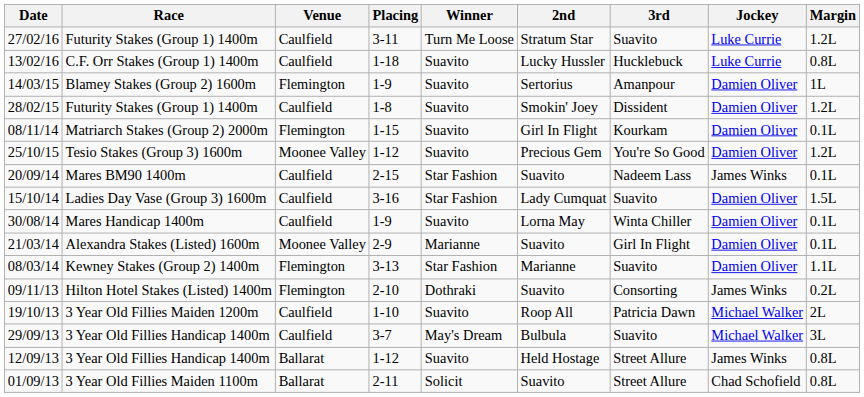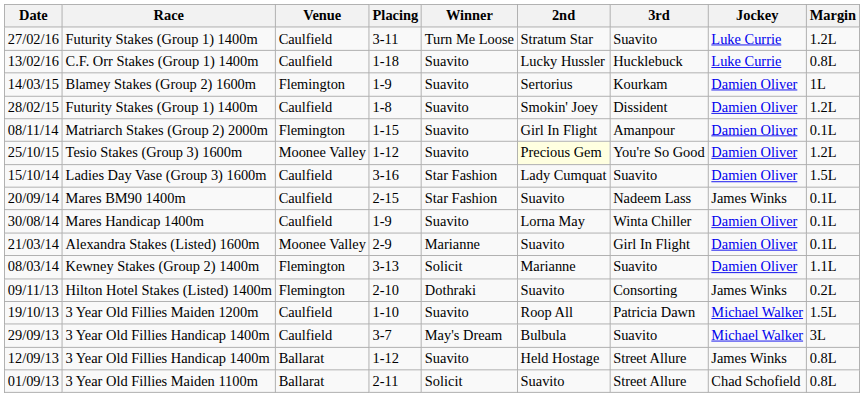 <table class="wikitable">
 <tr>
 <th>Date</th>
 <th>Race</th>
 <th>Venue</th>
 <th>Placing</th>
 <th>Winner</th>
 <th>2nd</th>
 <th>3rd</th>
 <th>Jockey</th>
 <th>Margin</th>
 </tr>
 <tr>
 <td>27/02/16</td>
 <td>Futurity Stakes (Group 1) 1400m</td>
 <td>Caulfield</td>
 <td>3-11</td>
 <td>Turn Me Loose</td>
 <td>Stratum Star</td>
 <td>Suavito</td>
 <td><a href='#'>Luke Currie</a></td>
 <td>1.2L</td>
 </tr>
 <tr>
 <td>13/02/16</td>
 <td>C.F. Orr Stakes (Group 1) 1400m</td>
 <td>Caulfield</td>
 <td>1-18</td>
 <td>Suavito</td>
 <td>Lucky Hussler</td>
 <td>Hucklebuck</td>
 <td><a href='#'>Luke Currie</a></td>
 <td>0.8L</td>
 </tr>
 <tr>
 <td>14/03/15</td>
 <td>Blamey Stakes (Group 2) 1600m</td>
 <td>Flemington</td>
 <td>1-9</td>
 <td>Suavito</td>
 <td>Sertorius</td>
-<td>Amanpour</td>
+<td>Kourkam</td>
 <td><a href='#'>Damien Oliver</a></td>
 <td>1L</td>
 </tr>
 <tr>
 <td>28/02/15</td>
 <td>Futurity Stakes (Group 1) 1400m</td>
 <td>Caulfield</td>
 <td>1-8</td>
 <td>Suavito</td>
 <td>Smokin' Joey</td>
 <td>Dissident</td>
 <td><a href='#'>Damien Oliver</a></td>
 <td>1.2L</td>
 </tr>
 <tr>
 <td>08/11/14</td>
 <td>Matriarch Stakes (Group 2) 2000m</td>
 <td>Flemington</td>
 <td>1-15</td>
 <td>Suavito</td>
 <td>Girl In Flight</td>
-<td>Kourkam</td>
+<td>Amanpour</td>
 <td><a href='#'>Damien Oliver</a></td>
 <td>0.1L</td>
 </tr>
 <tr>
 <td>25/10/15</td>
 <td>Tesio Stakes (Group 3) 1600m</td>
 <td>Moonee Valley</td>
 <td>1-12</td>
 <td>Suavito</td>
-<td>Precious Gem</td>
+<td style="background: lightyellow;">Precious Gem</td>
 <td>You're So Good</td>
 <td><a href='#'>Damien Oliver</a></td>
 <td>1.2L</td>
+</tr>
+<tr>
+<td>15/10/14</td>
+<td>Ladies Day Vase (Group 3) 1600m</td>
+<td>Caulfield</td>
+<td>3-16</td>
+<td>Star Fashion</td>
+<td>Lady Cumquat</td>
+<td>Suavito</td>
+<td><a href='#'>Damien Oliver</a></td>
+<td>1.5L</td>
 </tr>
 <tr>
 <td>20/09/14</td>
 <td>Mares BM90 1400m</td>
 <td>Caulfield</td>
 <td>2-15</td>
 <td>Star Fashion</td>
 <td>Suavito</td>
 <td>Nadeem Lass</td>
 <td>James Winks</td>
 <td>0.1L</td>
-</tr>
-<tr>
-<td>15/10/14</td>
-<td>Ladies Day Vase (Group 3) 1600m</td>
-<td>Caulfield</td>
-<td>3-16</td>
-<td>Star Fashion</td>
-<td>Lady Cumquat</td>
-<td>Suavito</td>
-<td><a href='#'>Damien Oliver</a></td>
-<td>1.5L</td>
 </tr>
 <tr>
 <td>30/08/14</td>
 <td>Mares Handicap 1400m</td>
 <td>Caulfield</td>
 <td>1-9</td>
 <td>Suavito</td>
 <td>Lorna May</td>
 <td>Winta Chiller</td>
 <td><a href='#'>Damien Oliver</a></td>
 <td>0.1L</td>
 </tr>
 <tr>
 <td>21/03/14</td>
 <td>Alexandra Stakes (Listed) 1600m</td>
 <td>Moonee Valley</td>
 <td>2-9</td>
 <td>Marianne</td>
 <td>Suavito</td>
 <td>Girl In Flight</td>
 <td><a href='#'>Damien Oliver</a></td>
 <td>0.1L</td>
 </tr>
 <tr>
 <td>08/03/14</td>
 <td>Kewney Stakes (Group 2) 1400m</td>
 <td>Flemington</td>
 <td>3-13</td>
-<td>Star Fashion</td>
+<td>Solicit</td>
 <td>Marianne</td>
 <td>Suavito</td>
 <td><a href='#'>Damien Oliver</a></td>
 <td>1.1L</td>
 </tr>
 <tr>
 <td>09/11/13</td>
 <td>Hilton Hotel Stakes (Listed) 1400m</td>
 <td>Flemington</td>
 <td>2-10</td>
 <td>Dothraki</td>
 <td>Suavito</td>
 <td>Consorting</td>
 <td>James Winks</td>
 <td>0.2L</td>
 </tr>
 <tr>
 <td>19/10/13</td>
 <td>3 Year Old Fillies Maiden 1200m</td>
 <td>Caulfield</td>
 <td>1-10</td>
 <td>Suavito</td>
 <td>Roop All</td>
 <td>Patricia Dawn</td>
 <td><a href='#'> Michael Walker</a></td>
-<td>2L</td>
+<td>1.5L</td>
 </tr>
 <tr>
 <td>29/09/13</td>
 <td>3 Year Old Fillies Handicap 1400m</td>
 <td>Caulfield</td>
 <td>3-7</td>
 <td>May's Dream</td>
 <td>Bulbula</td>
 <td>Suavito</td>
 <td><a href='#'> Michael Walker</a></td>
 <td>3L</td>
 </tr>
 <tr>
 <td>12/09/13</td>
 <td>3 Year Old Fillies Handicap 1400m</td>
 <td>Ballarat</td>
 <td>1-12</td>
 <td>Suavito</td>
 <td>Held Hostage</td>
 <td>Street Allure</td>
 <td>James Winks</td>
 <td>0.8L</td>
 </tr>
 <tr>
 <td>01/09/13</td>
 <td>3 Year Old Fillies Maiden 1100m</td>
 <td>Ballarat</td>
 <td>2-11</td>
 <td>Solicit</td>
 <td>Suavito</td>
 <td>Street Allure</td>
 <td>Chad Schofield</td>
 <td>0.8L</td>
 </tr>
 </table>
